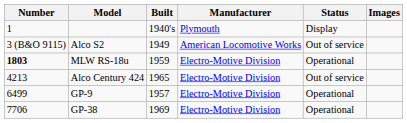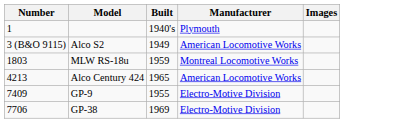 <table class="wikitable">
 <tr>
 <th>Number</th>
 <th>Model</th>
 <th>Built</th>
 <th>Manufacturer</th>
-<th>Status</th>
 <th>Images</th>
 </tr>
 <tr>
 <td>1</td>
 <td></td>
 <td>1940's</td>
 <td><a href='#'>Plymouth</a></td>
-<td>Display</td>
 <td></td>
 </tr>
 <tr>
 <td>3 (B&O 9115)</td>
 <td>Alco S2</td>
 <td>1949</td>
 <td><a href='#'>American Locomotive Works</a></td>
-<td>Out of service</td>
 <td></td>
 </tr>
 <tr>
-<td><strong>1803</strong></td>
+<td>1803</td>
 <td>MLW RS-18u</td>
 <td>1959</td>
-<td><a href='#'>Electro-Motive Division</a></td>
-<td>Operational</td>
+<td><a href='#'>Montreal Locomotive Works</a></td>
 <td></td>
 </tr>
 <tr>
 <td>4213</td>
 <td>Alco Century 424</td>
 <td>1965</td>
-<td><a href='#'>Electro-Motive Division</a></td>
-<td>Out of service</td>
+<td><a href='#'>American Locomotive Works</a></td>
 <td></td>
 </tr>
 <tr>
-<td>6499</td>
+<td>7409</td>
 <td>GP-9</td>
-<td>1957</td>
+<td>1955</td>
 <td><a href='#'>Electro-Motive Division</a></td>
-<td>Operational</td>
 <td></td>
 </tr>
 <tr>
 <td>7706</td>
 <td>GP-38</td>
 <td>1969</td>
 <td><a href='#'>Electro-Motive Division</a></td>
-<td>Operational</td>
 <td></td>
 </tr>
 </table>
